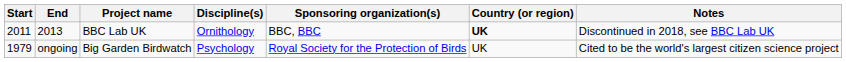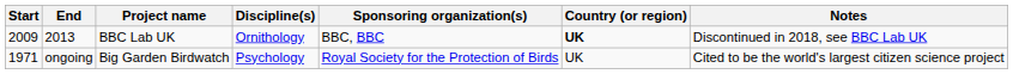 <table class="wikitable sortable">
 <tr>
 <th>Start</th>
 <th>End</th>
 <th>Project name</th>
 <th>Discipline(s)</th>
 <th>Sponsoring organization(s)</th>
 <th>Country (or region)</th>
 <th>Notes</th>
 </tr>
 <tr>
-<td>2011</td>
+<td>2009</td>
 <td>2013</td>
 <td>BBC Lab UK</td>
 <td><a href='#'>Ornithology</a></td>
 <td>BBC, <a href='#'>BBC</a></td>
 <td><strong>UK</strong></td>
 <td>Discontinued in 2018, see <a href='#'>BBC Lab UK</a></td>
 </tr>
 <tr>
-<td>1979</td>
+<td>1971</td>
 <td>ongoing</td>
 <td>Big Garden Birdwatch</td>
 <td><a href='#'>Psychology</a></td>
 <td><a href='#'>Royal Society for the Protection of Birds</a></td>
 <td>UK</td>
 <td>Cited to be the world's largest citizen science project</td>
 </tr>
 </table>
